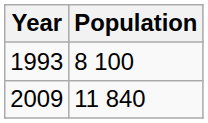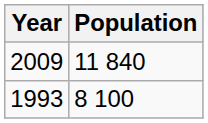 <table class="wikitable">
 <tr>
 <th>Year</th>
 <th>Population</th>
 </tr>
 <tr>
+<td>2009</td>
+<td>11 840</td>
+</tr>
+<tr>
 <td>1993</td>
 <td>8 100</td>
 </tr>
-<tr>
-<td>2009</td>
-<td>11 840</td>
-</tr>
 </table>
